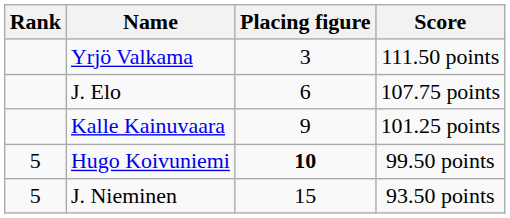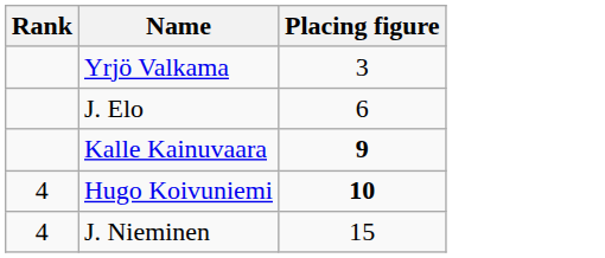 <table class="wikitable" style="text-align:center">
 <tr>
 <th>Rank</th>
 <th>Name</th>
 <th>Placing figure</th>
-<th>Score</th>
 </tr>
 <tr>
 <td></td>
 <td align=left><a href='#'>Yrjö Valkama</a></td>
 <td>3</td>
-<td>111.50 points</td>
 </tr>
 <tr>
 <td></td>
 <td align=left>J. Elo</td>
 <td>6</td>
-<td>107.75 points</td>
 </tr>
 <tr>
 <td></td>
 <td align=left><a href='#'>Kalle Kainuvaara</a></td>
-<td>9</td>
-<td>101.25 points</td>
+<td><strong>9</strong></td>
 </tr>
 <tr>
-<td>5</td>
+<td>4</td>
 <td align=left><a href='#'>Hugo Koivuniemi</a></td>
 <td><strong>10</strong></td>
-<td>99.50 points</td>
 </tr>
 <tr>
-<td>5</td>
+<td>4</td>
 <td align=left>J. Nieminen</td>
 <td>15</td>
-<td>93.50 points</td>
 </tr>
 </table>
